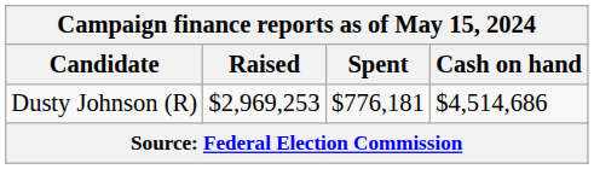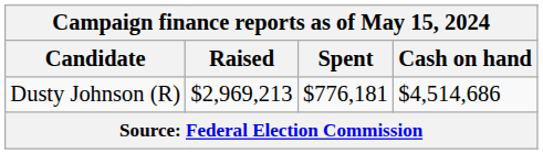 <table class="wikitable sortable">
 <tr>
 <th colspan=4>Campaign finance reports as of May 15, 2024</th>
 </tr>
 <tr style="text-align:center;">
 <th>Candidate</th>
 <th>Raised</th>
 <th>Spent</th>
 <th>Cash on hand</th>
 </tr>
 <tr>
 <td>Dusty Johnson (R)</td>
-<td>$2,969,253</td>
+<td>$2,969,213</td>
 <td>$776,181</td>
 <td>$4,514,686</td>
 </tr>
 <tr>
 <th colspan="4"><small>Source: <a href='#'>Federal Election Commission</a></small></th>
 </tr>
 </table>
